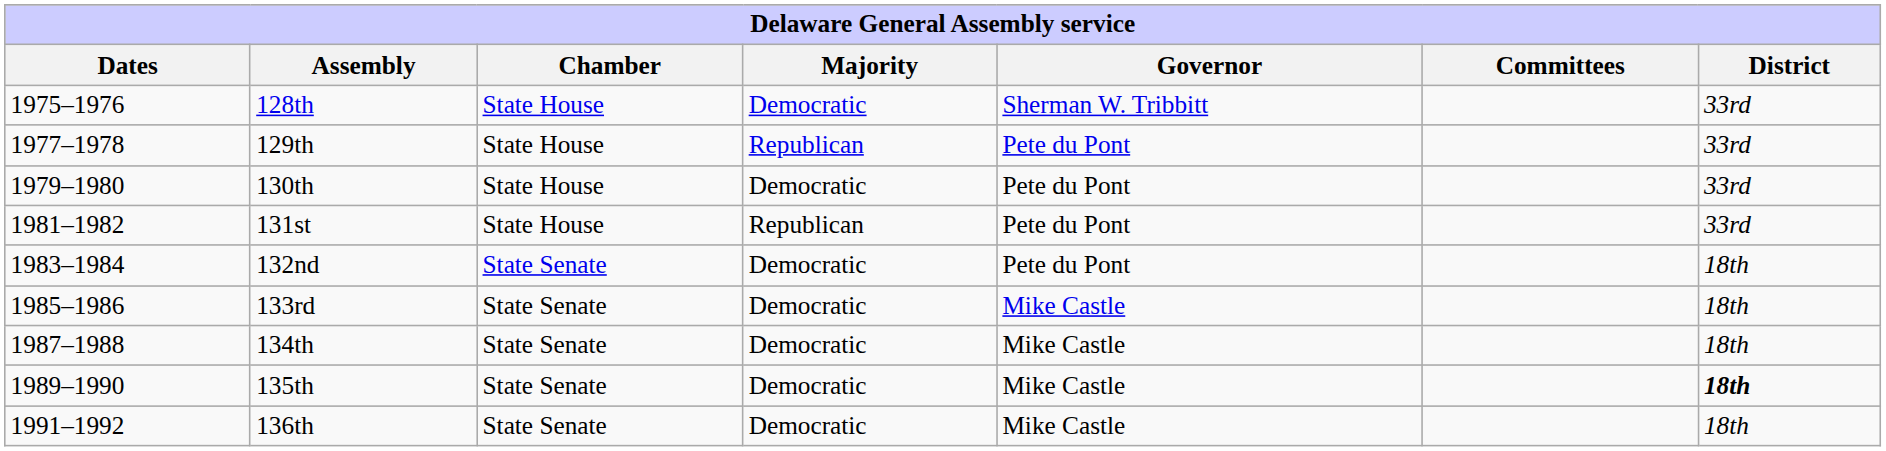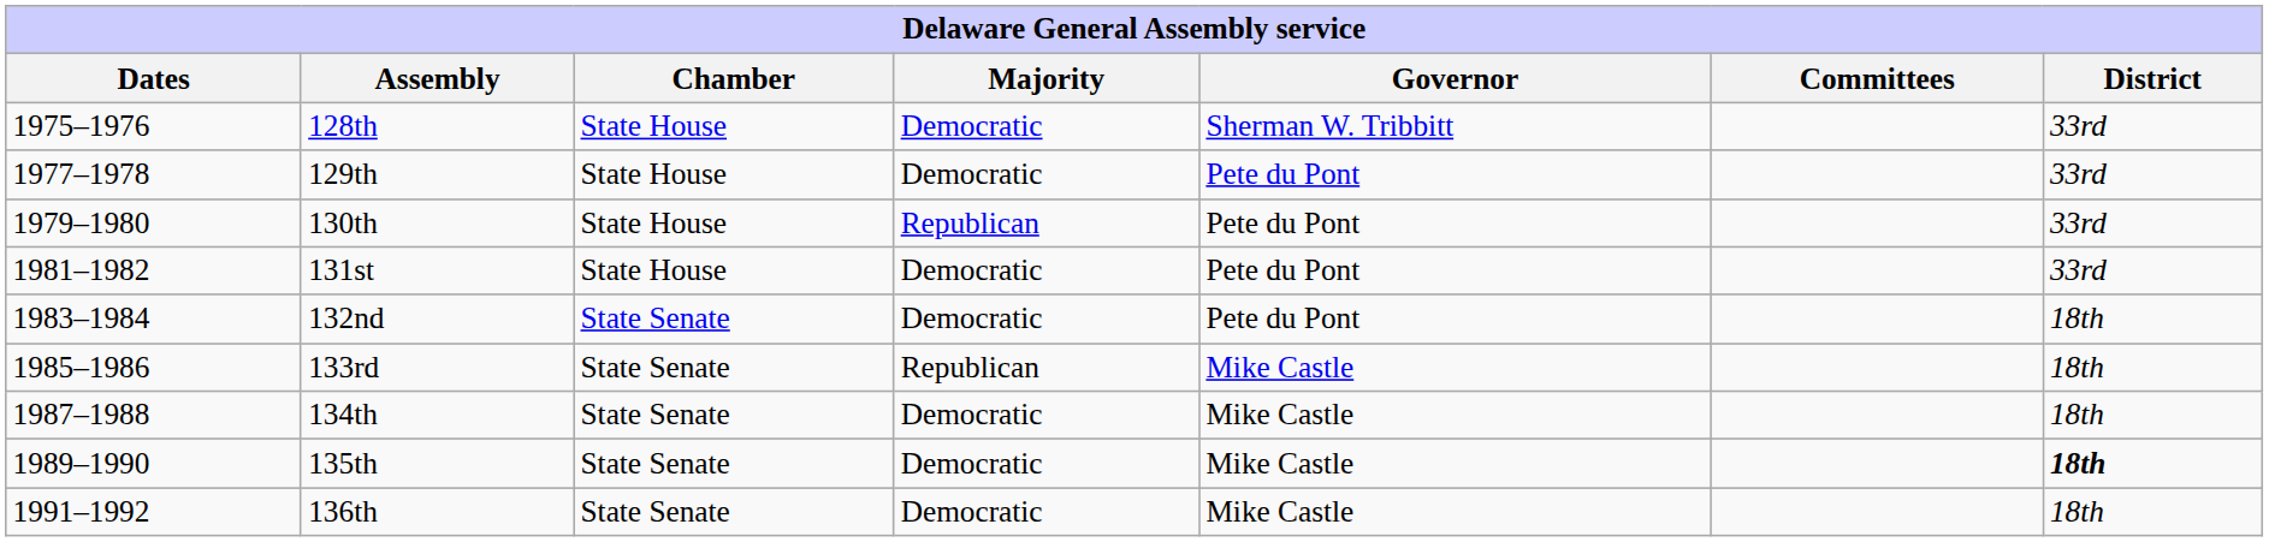 <table class=wikitable style="width: 94%" style="text-align: center;" align="center">
 <tr bgcolor=#cccccc>
 <th colspan=7 style="background: #ccccff;">Delaware General Assembly service</th>
 </tr>
 <tr>
 <th><strong>Dates</strong></th>
 <th><strong>Assembly</strong></th>
 <th><strong>Chamber</strong></th>
 <th><strong>Majority</strong></th>
 <th><strong>Governor</strong></th>
 <th><strong>Committees</strong></th>
 <th><strong>District</strong></th>
 </tr>
 <tr>
 <td>1975–1976</td>
 <td><a href='#'>128th</a></td>
 <td><a href='#'>State House</a></td>
 <td><a href='#'>Democratic</a></td>
 <td><a href='#'>Sherman W. Tribbitt</a></td>
 <td></td>
 <td><em>33rd</em></td>
 </tr>
 <tr>
 <td>1977–1978</td>
 <td>129th</td>
 <td>State House</td>
-<td><a href='#'>Republican</a></td>
+<td>Democratic</td>
 <td><a href='#'>Pete du Pont</a></td>
 <td></td>
 <td><em>33rd</em></td>
 </tr>
 <tr>
 <td>1979–1980</td>
 <td>130th</td>
 <td>State House</td>
-<td>Democratic</td>
+<td><a href='#'>Republican</a></td>
 <td>Pete du Pont</td>
 <td></td>
 <td><em>33rd</em></td>
 </tr>
 <tr>
 <td>1981–1982</td>
 <td>131st</td>
 <td>State House</td>
-<td>Republican</td>
+<td>Democratic</td>
 <td>Pete du Pont</td>
 <td></td>
 <td><em>33rd</em></td>
 </tr>
 <tr>
 <td>1983–1984</td>
 <td>132nd</td>
 <td><a href='#'>State Senate</a></td>
 <td>Democratic</td>
 <td>Pete du Pont</td>
 <td></td>
 <td><em>18th</em></td>
 </tr>
 <tr>
 <td>1985–1986</td>
 <td>133rd</td>
 <td>State Senate</td>
-<td>Democratic</td>
+<td>Republican</td>
 <td><a href='#'>Mike Castle</a></td>
 <td></td>
 <td><em>18th</em></td>
 </tr>
 <tr>
 <td>1987–1988</td>
 <td>134th</td>
 <td>State Senate</td>
 <td>Democratic</td>
 <td>Mike Castle</td>
 <td></td>
 <td><em>18th</em></td>
 </tr>
 <tr>
 <td>1989–1990</td>
 <td>135th</td>
 <td>State Senate</td>
 <td>Democratic</td>
 <td>Mike Castle</td>
 <td></td>
 <td><strong><em>18th</em></strong></td>
 </tr>
 <tr>
 <td>1991–1992</td>
 <td>136th</td>
 <td>State Senate</td>
 <td>Democratic</td>
 <td>Mike Castle</td>
 <td></td>
 <td><em>18th</em></td>
 </tr>
 </table>
